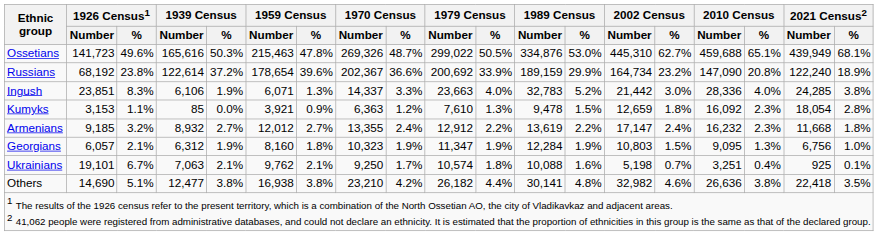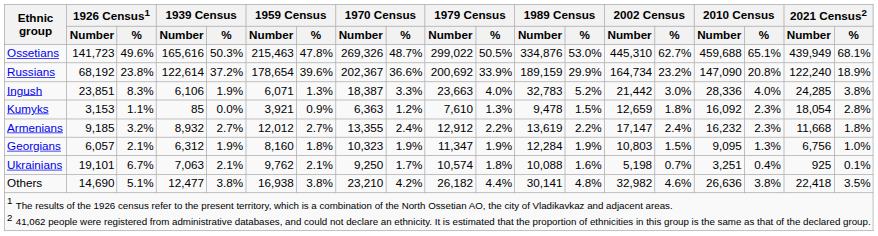 <table class="wikitable" style="text-align: right;">
 <tr style="background:#e0e0e0;">
 <th rowspan="2">Ethnic<br>group</th>
 <th colspan="2">1926 Census<sup>1</sup></th>
 <th colspan="2">1939 Census</th>
 <th colspan="2">1959 Census</th>
 <th colspan="2">1970 Census</th>
 <th colspan="2">1979 Census</th>
 <th colspan="2">1989 Census</th>
 <th colspan="2">2002 Census</th>
 <th colspan="2">2010 Census</th>
 <th colspan="2">2021 Census<sup>2</sup></th>
 </tr>
 <tr style="background:#e0e0e0;">
 <th>Number</th>
 <th>%</th>
 <th>Number</th>
 <th>%</th>
 <th>Number</th>
 <th>%</th>
 <th>Number</th>
 <th>%</th>
 <th>Number</th>
 <th>%</th>
 <th>Number</th>
 <th>%</th>
 <th>Number</th>
 <th>%</th>
 <th>Number</th>
 <th>%</th>
 <th>Number</th>
 <th>%</th>
 </tr>
 <tr>
 <td style="text-align:left;"><a href='#'>Ossetians</a></td>
 <td>141,723</td>
 <td>49.6%</td>
 <td>165,616</td>
 <td>50.3%</td>
 <td>215,463</td>
 <td>47.8%</td>
 <td>269,326</td>
 <td>48.7%</td>
 <td>299,022</td>
 <td>50.5%</td>
 <td>334,876</td>
 <td>53.0%</td>
 <td>445,310</td>
 <td>62.7%</td>
 <td>459,688</td>
 <td>65.1%</td>
 <td>439,949</td>
 <td>68.1%</td>
 </tr>
 <tr>
 <td style="text-align:left;"><a href='#'>Russians</a></td>
 <td>68,192</td>
 <td>23.8%</td>
 <td>122,614</td>
 <td>37.2%</td>
 <td>178,654</td>
 <td>39.6%</td>
 <td>202,367</td>
 <td>36.6%</td>
 <td>200,692</td>
 <td>33.9%</td>
 <td>189,159</td>
 <td>29.9%</td>
 <td>164,734</td>
 <td>23.2%</td>
 <td>147,090</td>
 <td>20.8%</td>
 <td>122,240</td>
 <td>18.9%</td>
 </tr>
 <tr>
 <td style="text-align:left;"><a href='#'>Ingush</a></td>
 <td>23,851</td>
 <td>8.3%</td>
 <td>6,106</td>
 <td>1.9%</td>
 <td>6,071</td>
 <td>1.3%</td>
-<td>14,337</td>
+<td>18,387</td>
 <td>3.3%</td>
 <td>23,663</td>
 <td>4.0%</td>
 <td>32,783</td>
 <td>5.2%</td>
 <td>21,442</td>
 <td>3.0%</td>
 <td>28,336</td>
 <td>4.0%</td>
 <td>24,285</td>
 <td>3.8%</td>
 </tr>
 <tr>
 <td style="text-align:left;"><a href='#'>Kumyks</a></td>
 <td>3,153</td>
 <td>1.1%</td>
 <td>85</td>
 <td>0.0%</td>
 <td>3,921</td>
 <td>0.9%</td>
 <td>6,363</td>
 <td>1.2%</td>
 <td>7,610</td>
 <td>1.3%</td>
 <td>9,478</td>
 <td>1.5%</td>
 <td>12,659</td>
 <td>1.8%</td>
 <td>16,092</td>
 <td>2.3%</td>
 <td>18,054</td>
 <td>2.8%</td>
 </tr>
 <tr>
 <td align="left"><a href='#'>Armenians</a></td>
 <td>9,185</td>
 <td>3.2%</td>
 <td>8,932</td>
 <td>2.7%</td>
 <td>12,012</td>
 <td>2.7%</td>
 <td>13,355</td>
 <td>2.4%</td>
 <td>12,912</td>
 <td>2.2%</td>
 <td>13,619</td>
 <td>2.2%</td>
 <td>17,147</td>
 <td>2.4%</td>
 <td>16,232</td>
 <td>2.3%</td>
 <td>11,668</td>
 <td>1.8%</td>
 </tr>
 <tr>
 <td style="text-align:left;"><a href='#'>Georgians</a></td>
 <td>6,057</td>
 <td>2.1%</td>
 <td>6,312</td>
 <td>1.9%</td>
 <td>8,160</td>
 <td>1.8%</td>
 <td>10,323</td>
 <td>1.9%</td>
 <td>11,347</td>
 <td>1.9%</td>
 <td>12,284</td>
 <td>1.9%</td>
 <td>10,803</td>
 <td>1.5%</td>
 <td>9,095</td>
 <td>1.3%</td>
 <td>6,756</td>
 <td>1.0%</td>
 </tr>
 <tr>
 <td style="text-align:left;"><a href='#'>Ukrainians</a></td>
 <td>19,101</td>
 <td>6.7%</td>
 <td>7,063</td>
 <td>2.1%</td>
 <td>9,762</td>
 <td>2.1%</td>
 <td>9,250</td>
 <td>1.7%</td>
 <td>10,574</td>
 <td>1.8%</td>
 <td>10,088</td>
 <td>1.6%</td>
 <td>5,198</td>
 <td>0.7%</td>
 <td>3,251</td>
 <td>0.4%</td>
 <td>925</td>
 <td>0.1%</td>
 </tr>
 <tr>
 <td style="text-align:left;">Others</td>
 <td>14,690</td>
 <td>5.1%</td>
 <td>12,477</td>
 <td>3.8%</td>
 <td>16,938</td>
 <td>3.8%</td>
 <td>23,210</td>
 <td>4.2%</td>
 <td>26,182</td>
 <td>4.4%</td>
 <td>30,141</td>
 <td>4.8%</td>
 <td>32,982</td>
 <td>4.6%</td>
 <td>26,636</td>
 <td>3.8%</td>
 <td>22,418</td>
 <td>3.5%</td>
 </tr>
 <tr>
 <td style="text-align:left;" colspan="19"><sup>1</sup> <small>The results of the 1926 census refer to the present territory, which is a combination of the North Ossetian AO, the city of Vladikavkaz and adjacent areas.</small><br><sup>2</sup> <small>41,062 people were registered from administrative databases, and could not declare an ethnicity. It is estimated that the proportion of ethnicities in this group is the same as that of the declared group.</small></td>
 </tr>
 </table>
